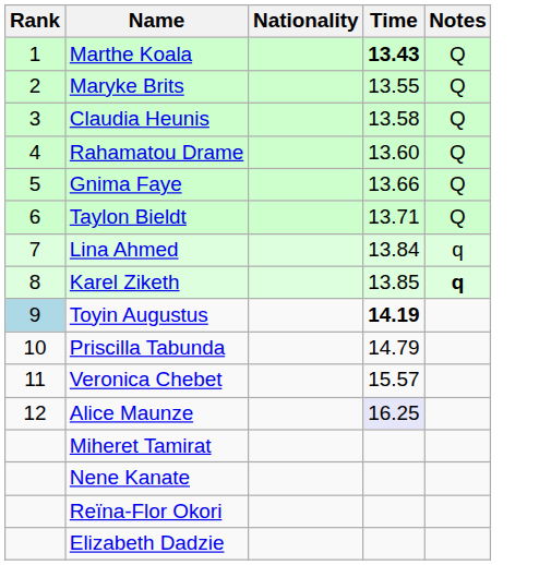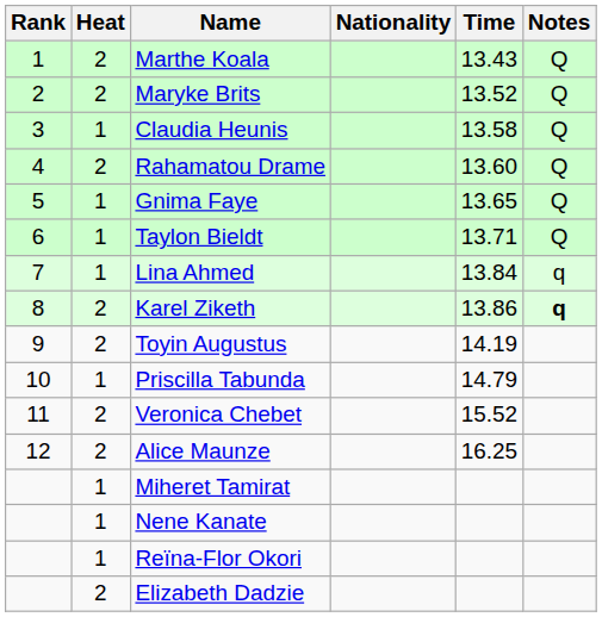 <table class="wikitable sortable" style="text-align:center">
 <tr>
 <th>Rank</th>
+<th>Heat</th>
 <th>Name</th>
 <th>Nationality</th>
 <th>Time</th>
 <th>Notes</th>
 </tr>
 <tr bgcolor=ccffcc>
 <td>1</td>
+<td>2</td>
 <td align=left><a href='#'>Marthe Koala</a></td>
 <td align=left></td>
-<td><strong>13.43</strong></td>
+<td>13.43</td>
 <td>Q</td>
 </tr>
 <tr bgcolor=ccffcc>
 <td>2</td>
+<td>2</td>
 <td align=left><a href='#'>Maryke Brits</a></td>
 <td align=left></td>
-<td>13.55</td>
+<td>13.52</td>
 <td>Q</td>
 </tr>
 <tr bgcolor=ccffcc>
 <td>3</td>
+<td>1</td>
 <td align=left><a href='#'>Claudia Heunis</a></td>
 <td align=left></td>
 <td>13.58</td>
 <td>Q</td>
 </tr>
 <tr bgcolor=ccffcc>
 <td>4</td>
+<td>2</td>
 <td align=left><a href='#'>Rahamatou Drame</a></td>
 <td align=left></td>
 <td>13.60</td>
 <td>Q</td>
 </tr>
 <tr bgcolor=ccffcc>
 <td>5</td>
+<td>1</td>
 <td align=left><a href='#'>Gnima Faye</a></td>
 <td align=left></td>
-<td>13.66</td>
+<td>13.65</td>
 <td>Q</td>
 </tr>
 <tr bgcolor=ccffcc>
 <td>6</td>
+<td>1</td>
 <td align=left><a href='#'>Taylon Bieldt</a></td>
 <td align=left></td>
 <td>13.71</td>
 <td>Q</td>
 </tr>
 <tr bgcolor=ddffdd>
 <td>7</td>
+<td>1</td>
 <td align=left><a href='#'>Lina Ahmed</a></td>
 <td align=left></td>
 <td>13.84</td>
 <td>q</td>
 </tr>
 <tr bgcolor=ddffdd>
 <td>8</td>
+<td>2</td>
 <td align=left><a href='#'>Karel Ziketh</a></td>
 <td align=left></td>
-<td>13.85</td>
+<td>13.86</td>
 <td><strong>q</strong></td>
 </tr>
 <tr>
-<td style="background: lightblue;">9</td>
+<td>9</td>
+<td>2</td>
 <td align=left><a href='#'>Toyin Augustus</a></td>
 <td align=left></td>
-<td><strong>14.19</strong></td>
+<td>14.19</td>
 <td></td>
 </tr>
 <tr>
 <td>10</td>
+<td>1</td>
 <td align=left><a href='#'>Priscilla Tabunda</a></td>
 <td align=left></td>
 <td>14.79</td>
 <td></td>
 </tr>
 <tr>
 <td>11</td>
+<td>2</td>
 <td align=left><a href='#'>Veronica Chebet</a></td>
 <td align=left></td>
-<td>15.57</td>
+<td>15.52</td>
 <td></td>
 </tr>
 <tr>
 <td>12</td>
+<td>2</td>
 <td align=left><a href='#'>Alice Maunze</a></td>
 <td align=left></td>
-<td style="background: lavender;">16.25</td>
+<td>16.25</td>
 <td></td>
 </tr>
 <tr>
 <td></td>
+<td>1</td>
 <td align=left><a href='#'>Miheret Tamirat</a></td>
 <td align=left></td>
 <td></td>
 <td></td>
 </tr>
 <tr>
 <td></td>
+<td>1</td>
 <td align=left><a href='#'>Nene Kanate</a></td>
 <td align=left></td>
 <td></td>
 <td></td>
 </tr>
 <tr>
 <td></td>
+<td>1</td>
 <td align=left><a href='#'>Reïna-Flor Okori</a></td>
 <td align=left></td>
 <td></td>
 <td></td>
 </tr>
 <tr>
 <td></td>
+<td>2</td>
 <td align=left><a href='#'>Elizabeth Dadzie</a></td>
 <td align=left></td>
 <td></td>
 <td></td>
 </tr>
 </table>
